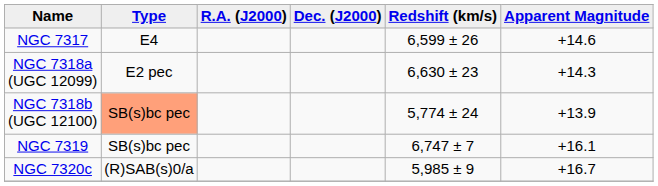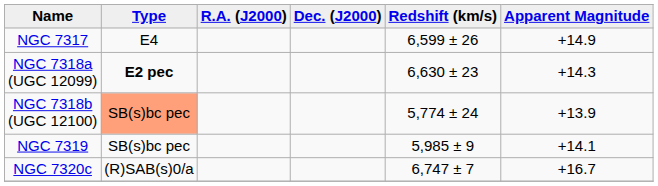 <table class="wikitable" style="text-align:center;border-collapse:collapse" cellpadding="2">
 <tr>
 <th style="background:#efefef;">Name</th>
 <th style="background:#efefef;"><a href='#'>Type</a></th>
 <th style="background:#efefef;"><a href='#'>R.A.</a> (<a href='#'>J2000</a>)</th>
 <th style="background:#efefef;"><a href='#'>Dec.</a> (<a href='#'>J2000</a>)</th>
 <th style="background:#efefef;"><a href='#'>Redshift</a> (km/s)</th>
 <th style="background:#efefef;"><a href='#'>Apparent Magnitude</a></th>
 </tr>
 <tr>
 <td><a href='#'>NGC 7317</a></td>
 <td>E4</td>
 <td></td>
 <td></td>
 <td>6,599 ± 26</td>
-<td>+14.6</td>
+<td>+14.9</td>
 </tr>
 <tr>
 <td><a href='#'>NGC 7318a</a><br>(UGC 12099)</td>
-<td>E2 pec</td>
+<td><strong>E2 pec</strong></td>
 <td></td>
 <td></td>
 <td>6,630 ± 23</td>
 <td>+14.3</td>
 </tr>
 <tr>
 <td><a href='#'>NGC 7318b</a><br>(UGC 12100)</td>
 <td style="background: lightsalmon;">SB(s)bc pec</td>
 <td></td>
 <td></td>
 <td>5,774 ± 24</td>
 <td>+13.9</td>
 </tr>
 <tr>
 <td><a href='#'>NGC 7319</a></td>
 <td>SB(s)bc pec</td>
 <td></td>
 <td></td>
-<td>6,747 ± 7</td>
-<td>+16.1</td>
+<td>5,985 ± 9</td>
+<td>+14.1</td>
 </tr>
 <tr>
 <td><a href='#'>NGC 7320c</a></td>
 <td>(R)SAB(s)0/a</td>
 <td></td>
 <td></td>
-<td>5,985 ± 9</td>
+<td>6,747 ± 7</td>
 <td>+16.7</td>
 </tr>
 <tr>
 </tr>
 </table>
